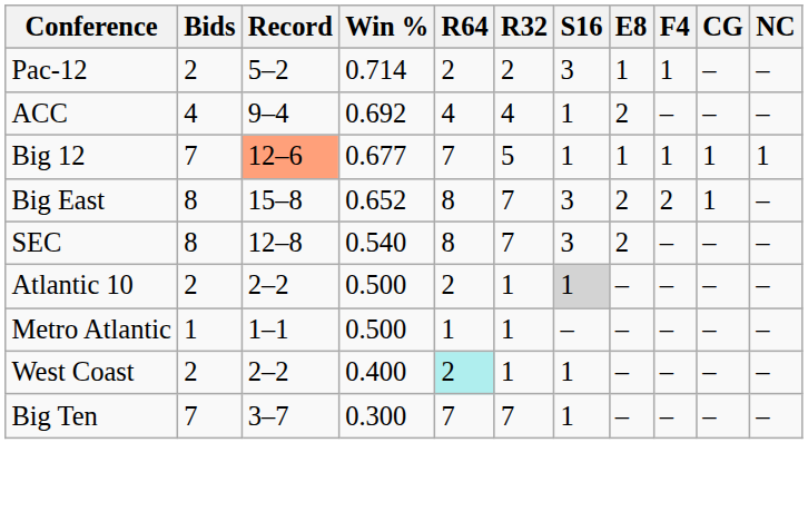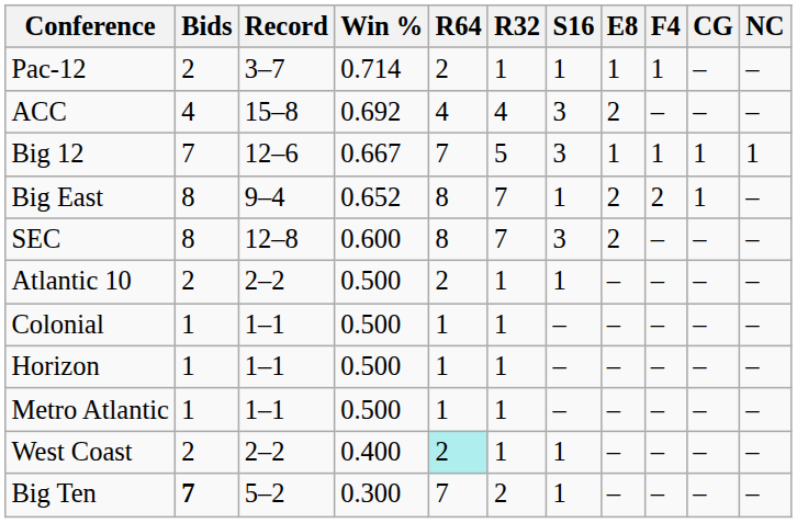 <table class="wikitable">
 <tr>
 <th>Conference</th>
 <th>Bids</th>
 <th>Record</th>
 <th>Win %</th>
 <th>R64</th>
 <th>R32</th>
 <th>S16</th>
 <th>E8</th>
 <th>F4</th>
 <th>CG</th>
 <th>NC</th>
 </tr>
 <tr>
 <td>Pac-12</td>
 <td>2</td>
-<td>5–2</td>
+<td>3–7</td>
 <td>0.714</td>
 <td>2</td>
-<td>2</td>
-<td>3</td>
+<td>1</td>
+<td>1</td>
 <td>1</td>
 <td>1</td>
 <td>–</td>
 <td>–</td>
 </tr>
 <tr>
 <td>ACC</td>
 <td>4</td>
-<td>9–4</td>
+<td>15–8</td>
 <td>0.692</td>
 <td>4</td>
 <td>4</td>
-<td>1</td>
+<td>3</td>
 <td>2</td>
 <td>–</td>
 <td>–</td>
 <td>–</td>
 </tr>
 <tr>
 <td>Big 12</td>
 <td>7</td>
-<td style="background: lightsalmon;">12–6</td>
-<td>0.677</td>
+<td>12–6</td>
+<td>0.667</td>
 <td>7</td>
 <td>5</td>
-<td>1</td>
+<td>3</td>
 <td>1</td>
 <td>1</td>
 <td>1</td>
 <td>1</td>
 </tr>
 <tr>
 <td>Big East</td>
 <td>8</td>
-<td>15–8</td>
+<td>9–4</td>
 <td>0.652</td>
 <td>8</td>
 <td>7</td>
-<td>3</td>
+<td>1</td>
 <td>2</td>
 <td>2</td>
 <td>1</td>
 <td>–</td>
 </tr>
 <tr>
 <td>SEC</td>
 <td>8</td>
 <td>12–8</td>
-<td>0.540</td>
+<td>0.600</td>
 <td>8</td>
 <td>7</td>
 <td>3</td>
 <td>2</td>
 <td>–</td>
 <td>–</td>
 <td>–</td>
 </tr>
 <tr>
 <td>Atlantic 10</td>
 <td>2</td>
 <td>2–2</td>
 <td>0.500</td>
 <td>2</td>
 <td>1</td>
-<td style="background: lightgrey;">1</td>
+<td>1</td>
+<td>–</td>
+<td>–</td>
+<td>–</td>
+<td>–</td>
+</tr>
+<tr>
+<td>Colonial</td>
+<td>1</td>
+<td>1–1</td>
+<td>0.500</td>
+<td>1</td>
+<td>1</td>
+<td>–</td>
+<td>–</td>
+<td>–</td>
+<td>–</td>
+<td>–</td>
+</tr>
+<tr>
+<td>Horizon</td>
+<td>1</td>
+<td>1–1</td>
+<td>0.500</td>
+<td>1</td>
+<td>1</td>
+<td>–</td>
 <td>–</td>
 <td>–</td>
 <td>–</td>
 <td>–</td>
 </tr>
 <tr>
 <td>Metro Atlantic</td>
 <td>1</td>
 <td>1–1</td>
 <td>0.500</td>
 <td>1</td>
 <td>1</td>
 <td>–</td>
 <td>–</td>
 <td>–</td>
 <td>–</td>
 <td>–</td>
 </tr>
 <tr>
 <td>West Coast</td>
 <td>2</td>
 <td>2–2</td>
 <td>0.400</td>
 <td style="background: paleturquoise;">2</td>
 <td>1</td>
 <td>1</td>
 <td>–</td>
 <td>–</td>
 <td>–</td>
 <td>–</td>
 </tr>
 <tr>
 <td>Big Ten</td>
-<td>7</td>
-<td>3–7</td>
+<td><strong>7</strong></td>
+<td>5–2</td>
 <td>0.300</td>
 <td>7</td>
-<td>7</td>
+<td>2</td>
 <td>1</td>
 <td>–</td>
 <td>–</td>
 <td>–</td>
 <td>–</td>
 </tr>
 </table>
